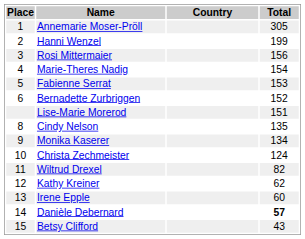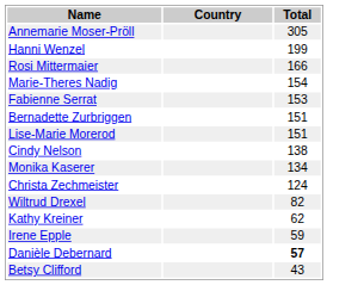 <table border="0" style="border: 1px solid #999; background-color:#FFFFFF; text-align:center; font-size:86%; line-height:15px;">
 <tr align="center" bgcolor="#CCCCCC">
-<th width=35>Place</th>
 <th width=170>Name</th>
 <th width=120>Country</th>
 <th width=50>Total</th>
 </tr>
 <tr bgcolor="#EFEFEF">
-<td>1</td>
 <td align="left"><a href='#'>Annemarie Moser-Pröll</a></td>
 <td align="left"></td>
 <td>305</td>
 </tr>
 <tr>
-<td>2</td>
 <td align="left"><a href='#'>Hanni Wenzel</a></td>
 <td align="left"></td>
 <td>199</td>
 </tr>
 <tr bgcolor="#EFEFEF">
-<td>3</td>
 <td align="left"><a href='#'>Rosi Mittermaier</a></td>
 <td align="left"></td>
-<td>156</td>
+<td>166</td>
 </tr>
 <tr>
-<td>4</td>
 <td align="left"><a href='#'>Marie-Theres Nadig</a></td>
 <td align="left"></td>
 <td>154</td>
 </tr>
 <tr bgcolor="#EFEFEF">
-<td>5</td>
 <td align="left"><a href='#'>Fabienne Serrat</a></td>
 <td align="left"></td>
 <td>153</td>
 </tr>
 <tr>
-<td>6</td>
 <td align="left"><a href='#'>Bernadette Zurbriggen</a></td>
 <td align="left"></td>
-<td>152</td>
+<td>151</td>
 </tr>
 <tr bgcolor="#EFEFEF">
-<td></td>
 <td align="left"><a href='#'>Lise-Marie Morerod</a></td>
 <td align="left"></td>
 <td>151</td>
 </tr>
 <tr>
-<td>8</td>
 <td align="left"><a href='#'>Cindy Nelson</a></td>
 <td align="left"></td>
-<td>135</td>
+<td>138</td>
 </tr>
 <tr bgcolor="#EFEFEF">
-<td>9</td>
 <td align="left"><a href='#'>Monika Kaserer</a></td>
 <td align="left"></td>
 <td>134</td>
 </tr>
 <tr>
-<td>10</td>
 <td align="left"><a href='#'>Christa Zechmeister</a></td>
 <td align="left"></td>
 <td>124</td>
 </tr>
 <tr bgcolor="#EFEFEF">
-<td>11</td>
 <td align="left"><a href='#'>Wiltrud Drexel</a></td>
 <td align="left"></td>
 <td>82</td>
 </tr>
 <tr>
-<td>12</td>
 <td align="left"><a href='#'>Kathy Kreiner</a></td>
 <td align="left"></td>
 <td>62</td>
 </tr>
 <tr bgcolor="#EFEFEF">
-<td>13</td>
 <td align="left"><a href='#'>Irene Epple</a></td>
 <td align="left"></td>
-<td>60</td>
+<td>59</td>
 </tr>
 <tr>
-<td>14</td>
 <td align="left"><a href='#'>Danièle Debernard</a></td>
 <td align="left"></td>
 <td><strong>57</strong></td>
 </tr>
 <tr bgcolor="#EFEFEF">
-<td>15</td>
 <td align="left"><a href='#'>Betsy Clifford</a></td>
 <td align="left"></td>
 <td>43</td>
 </tr>
 </table>
